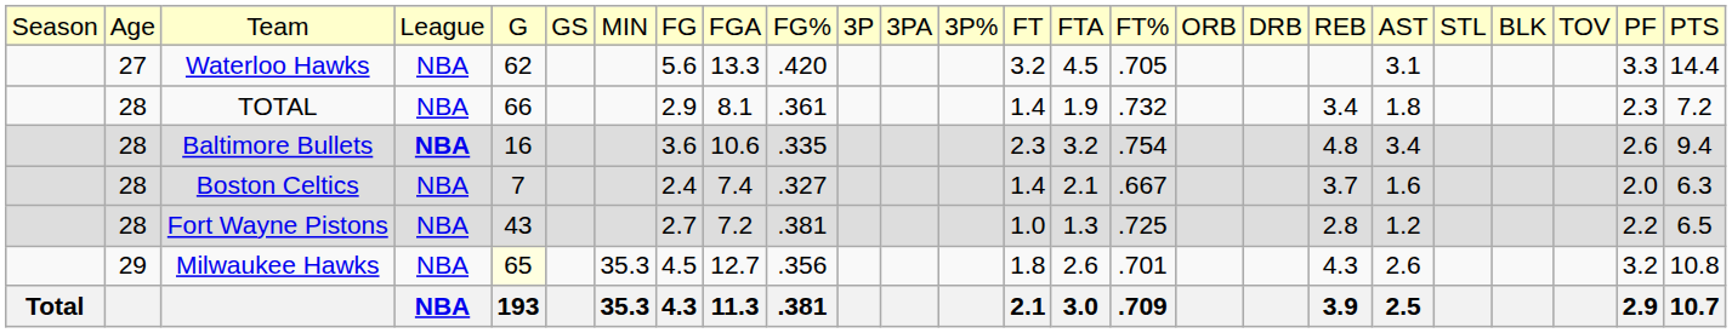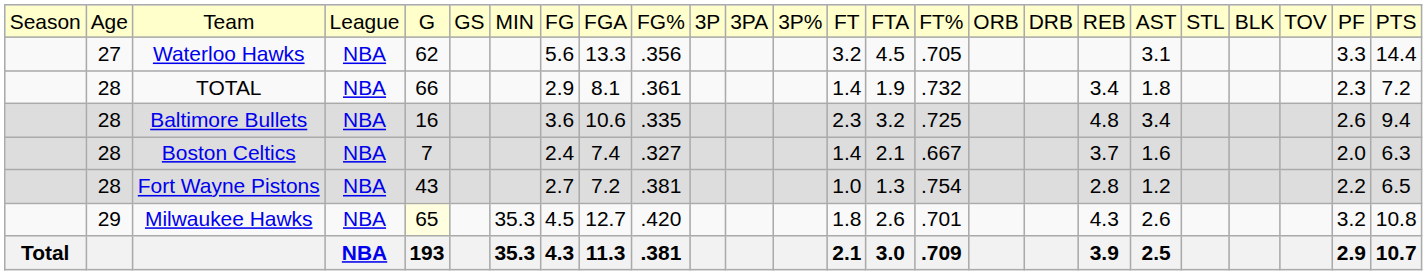 <table class="wikitable " style="font-size:85%; text-align:center;">
 <tr bgcolor="#FFFFCC">
 <td>Season</td>
 <td>Age</td>
 <td>Team</td>
 <td>League</td>
 <td>G</td>
 <td>GS</td>
 <td>MIN</td>
 <td>FG</td>
 <td>FGA</td>
 <td>FG%</td>
 <td>3P</td>
 <td>3PA</td>
 <td>3P%</td>
 <td>FT</td>
 <td>FTA</td>
 <td>FT%</td>
 <td>ORB</td>
 <td>DRB</td>
 <td>REB</td>
 <td>AST</td>
 <td>STL</td>
 <td>BLK</td>
 <td>TOV</td>
 <td>PF</td>
 <td>PTS</td>
 </tr>
 <tr>
 <td></td>
 <td>27</td>
 <td><a href='#'>Waterloo Hawks</a></td>
 <td><a href='#'>NBA</a></td>
 <td>62</td>
 <td></td>
 <td></td>
 <td>5.6</td>
 <td>13.3</td>
-<td>.420</td>
+<td>.356</td>
 <td></td>
 <td></td>
 <td></td>
 <td>3.2</td>
 <td>4.5</td>
 <td>.705</td>
 <td></td>
 <td></td>
 <td></td>
 <td>3.1</td>
 <td></td>
 <td></td>
 <td></td>
 <td>3.3</td>
 <td>14.4</td>
 </tr>
 <tr>
 <td></td>
 <td>28</td>
 <td>TOTAL</td>
 <td><a href='#'>NBA</a></td>
 <td>66</td>
 <td></td>
 <td></td>
 <td>2.9</td>
 <td>8.1</td>
 <td>.361</td>
 <td></td>
 <td></td>
 <td></td>
 <td>1.4</td>
 <td>1.9</td>
 <td>.732</td>
 <td></td>
 <td></td>
 <td>3.4</td>
 <td>1.8</td>
 <td></td>
 <td></td>
 <td></td>
 <td>2.3</td>
 <td>7.2</td>
 </tr>
 <tr bgcolor="#DDDDDD">
 <td></td>
 <td>28</td>
 <td><a href='#'>Baltimore Bullets</a></td>
-<td><strong><a href='#'>NBA</a></strong></td>
+<td><a href='#'>NBA</a></td>
 <td>16</td>
 <td></td>
 <td></td>
 <td>3.6</td>
 <td>10.6</td>
 <td>.335</td>
 <td></td>
 <td></td>
 <td></td>
 <td>2.3</td>
 <td>3.2</td>
-<td>.754</td>
+<td>.725</td>
 <td></td>
 <td></td>
 <td>4.8</td>
 <td>3.4</td>
 <td></td>
 <td></td>
 <td></td>
 <td>2.6</td>
 <td>9.4</td>
 </tr>
 <tr bgcolor="#DDDDDD">
 <td></td>
 <td>28</td>
 <td><a href='#'>Boston Celtics</a></td>
 <td><a href='#'>NBA</a></td>
 <td>7</td>
 <td></td>
 <td></td>
 <td>2.4</td>
 <td>7.4</td>
 <td>.327</td>
 <td></td>
 <td></td>
 <td></td>
 <td>1.4</td>
 <td>2.1</td>
 <td>.667</td>
 <td></td>
 <td></td>
 <td>3.7</td>
 <td>1.6</td>
 <td></td>
 <td></td>
 <td></td>
 <td>2.0</td>
 <td>6.3</td>
 </tr>
 <tr bgcolor="#DDDDDD">
 <td></td>
 <td>28</td>
 <td><a href='#'>Fort Wayne Pistons</a></td>
 <td><a href='#'>NBA</a></td>
 <td>43</td>
 <td></td>
 <td></td>
 <td>2.7</td>
 <td>7.2</td>
 <td>.381</td>
 <td></td>
 <td></td>
 <td></td>
 <td>1.0</td>
 <td>1.3</td>
-<td>.725</td>
+<td>.754</td>
 <td></td>
 <td></td>
 <td>2.8</td>
 <td>1.2</td>
 <td></td>
 <td></td>
 <td></td>
 <td>2.2</td>
 <td>6.5</td>
 </tr>
 <tr>
 <td></td>
 <td>29</td>
 <td><a href='#'>Milwaukee Hawks</a></td>
 <td><a href='#'>NBA</a></td>
 <td style="background: lightyellow;">65</td>
 <td></td>
 <td>35.3</td>
 <td>4.5</td>
 <td>12.7</td>
-<td>.356</td>
+<td>.420</td>
 <td></td>
 <td></td>
 <td></td>
 <td>1.8</td>
 <td>2.6</td>
 <td>.701</td>
 <td></td>
 <td></td>
 <td>4.3</td>
 <td>2.6</td>
 <td></td>
 <td></td>
 <td></td>
 <td>3.2</td>
 <td>10.8</td>
 </tr>
 <tr class="unsortable">
 <th>Total</th>
 <th></th>
 <th></th>
 <th><a href='#'>NBA</a></th>
 <th>193</th>
 <th></th>
 <th>35.3</th>
 <th>4.3</th>
 <th>11.3</th>
 <th>.381</th>
 <th></th>
 <th></th>
 <th></th>
 <th>2.1</th>
 <th>3.0</th>
 <th>.709</th>
 <th></th>
 <th></th>
 <th>3.9</th>
 <th>2.5</th>
 <th></th>
 <th></th>
 <th></th>
 <th>2.9</th>
 <th>10.7</th>
 </tr>
 </table>
